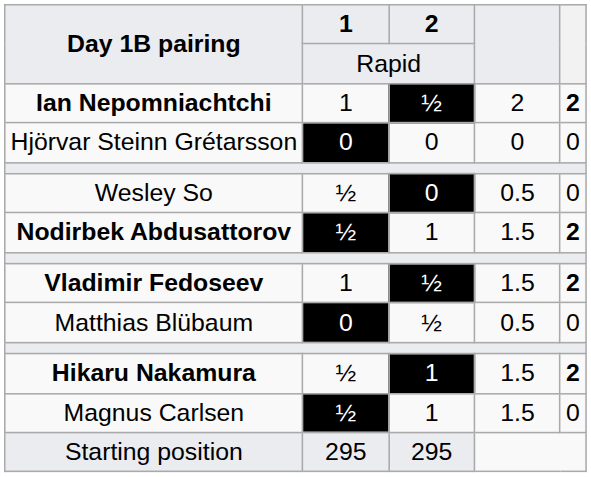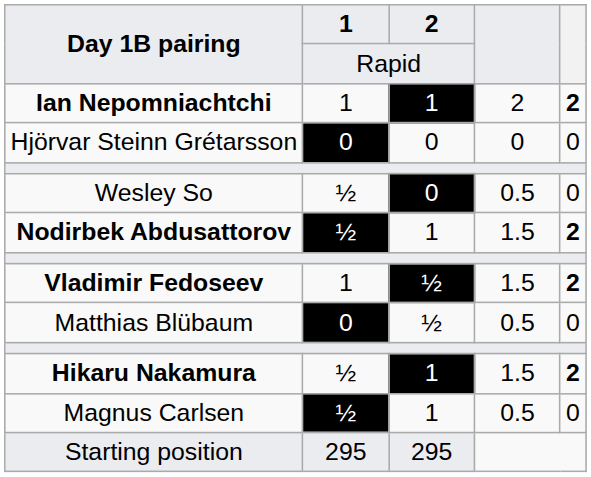 <table class="wikitable">
 <tr>
 <th rowspan = "2" style="background-color: #eaecf0">Day 1B pairing</th>
 <th style="width: 3em;background-color: #eaecf0">1</th>
 <th style="width: 3em;background-color: #eaecf0">2</th>
 <th rowspan = "2" style="width: 3em;background-color: #eaecf0"></th>
 <th rowspan= "2"></th>
 </tr>
 <tr style="text-align:center">
 <td style="background-color: #eaecf0" colspan="2">Rapid</td>
 </tr>
 <tr>
 <td style="text-align:center"> <strong>Ian Nepomniachtchi</strong></td>
 <td style="text-align:center">1</td>
-<td style="text-align:center; background:black; color:white">½</td>
+<td style="text-align:center; background:black; color:white">1</td>
 <td style="text-align:center">2</td>
 <td style="text-align:center"><strong>2</strong></td>
 </tr>
 <tr>
 <td style="text-align:center"> Hjörvar Steinn Grétarsson</td>
 <td style="text-align:center; background:black; color:white">0</td>
 <td style="text-align:center">0</td>
 <td style="text-align:center">0</td>
 <td style="text-align:center">0</td>
 </tr>
 <tr>
 <td colspan="15" style="background-color: #eaecf0"></td>
 </tr>
 <tr>
 <td style="text-align:center"> Wesley So</td>
 <td style="text-align:center">½</td>
 <td style="text-align:center; background:black; color:white">0</td>
 <td style="text-align:center">0.5</td>
 <td style="text-align:center">0</td>
 </tr>
 <tr>
 <td style="text-align:center"> <strong>Nodirbek Abdusattorov</strong></td>
 <td style="text-align:center; background:black; color:white">½</td>
 <td style="text-align:center">1</td>
 <td style="text-align:center">1.5</td>
 <td style="text-align:center"><strong>2</strong></td>
 </tr>
 <tr>
 <td colspan="15" style="background-color: #eaecf0"></td>
 </tr>
 <tr>
 <td style="text-align:center"> <strong>Vladimir Fedoseev</strong></td>
 <td style="text-align:center">1</td>
 <td style="text-align:center; background:black; color:white">½</td>
 <td style="text-align:center">1.5</td>
 <td style="text-align:center"><strong>2</strong></td>
 </tr>
 <tr>
 <td style="text-align:center"> Matthias Blübaum</td>
 <td style="text-align:center; background:black; color:white">0</td>
 <td style="text-align:center">½</td>
 <td style="text-align:center">0.5</td>
 <td style="text-align:center">0</td>
 </tr>
 <tr>
 <td colspan="15" style="background-color: #eaecf0"></td>
 </tr>
 <tr>
 <td style="text-align:center"> <strong>Hikaru Nakamura</strong></td>
 <td style="text-align:center">½</td>
 <td style="text-align:center; background:black; color:white">1</td>
 <td style="text-align:center">1.5</td>
 <td style="text-align:center"><strong>2</strong></td>
 </tr>
 <tr>
 <td style="text-align:center"> Magnus Carlsen</td>
 <td style="text-align:center; background:black; color:white">½</td>
 <td style="text-align:center">1</td>
-<td style="text-align:center">1.5</td>
+<td style="text-align:center">0.5</td>
 <td style="text-align:center">0</td>
 </tr>
 <tr style="background-color: #eaecf0">
 <td style="text-align:center">Starting position</td>
 <td style="text-align:center">295</td>
 <td style="text-align:center">295</td>
 </tr>
 </table>
